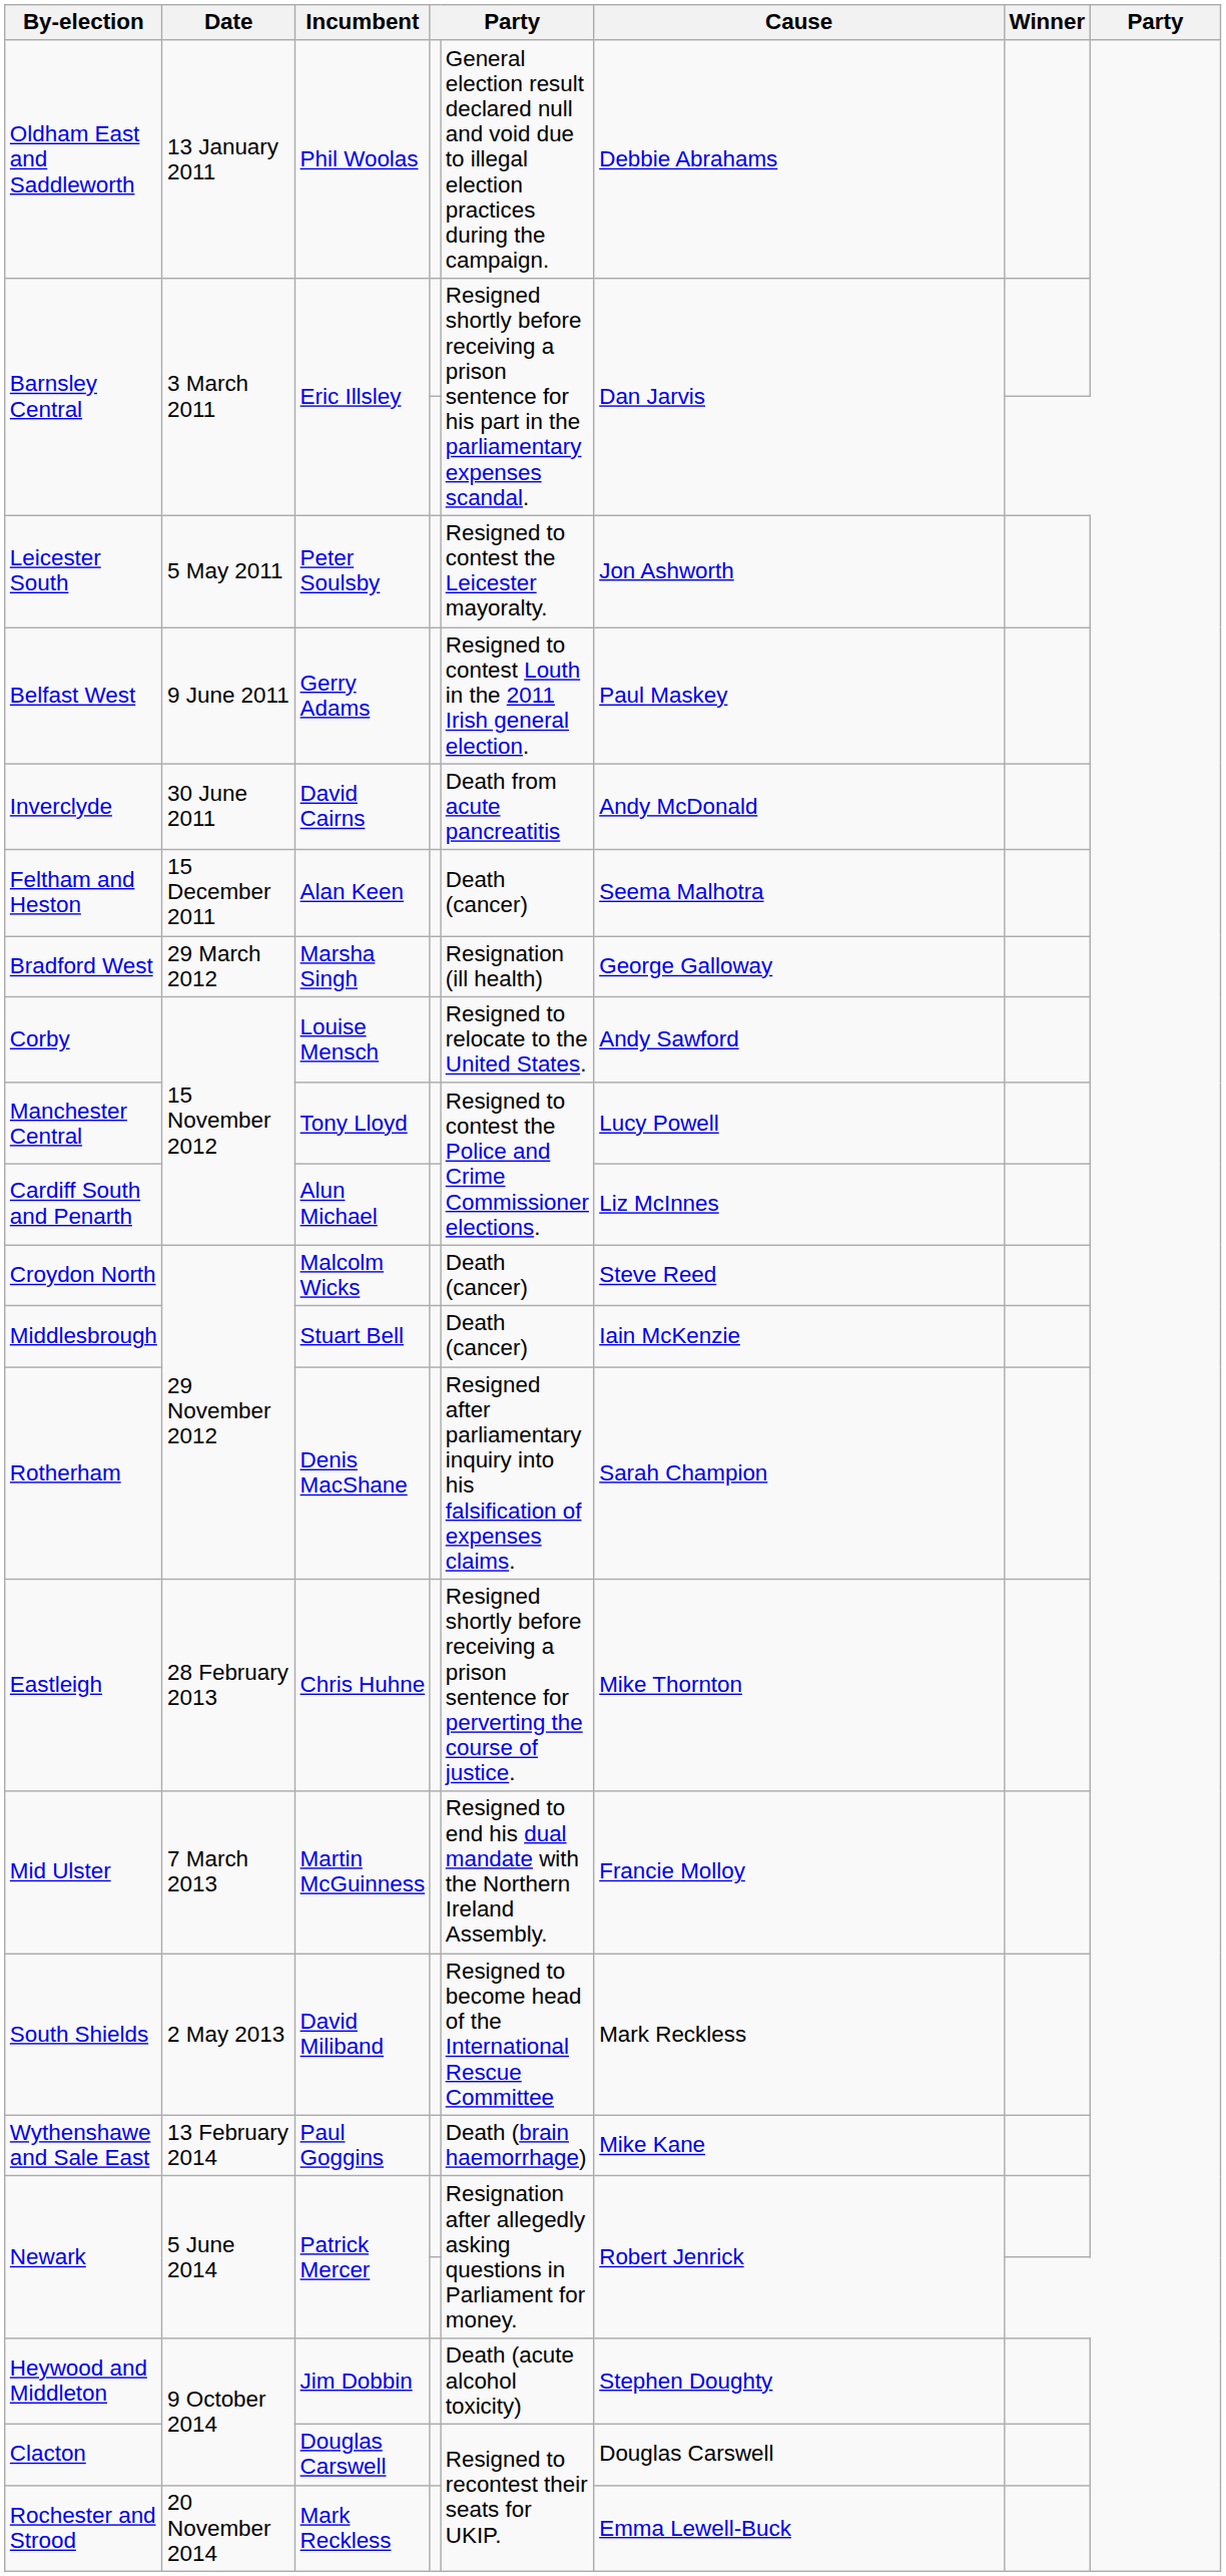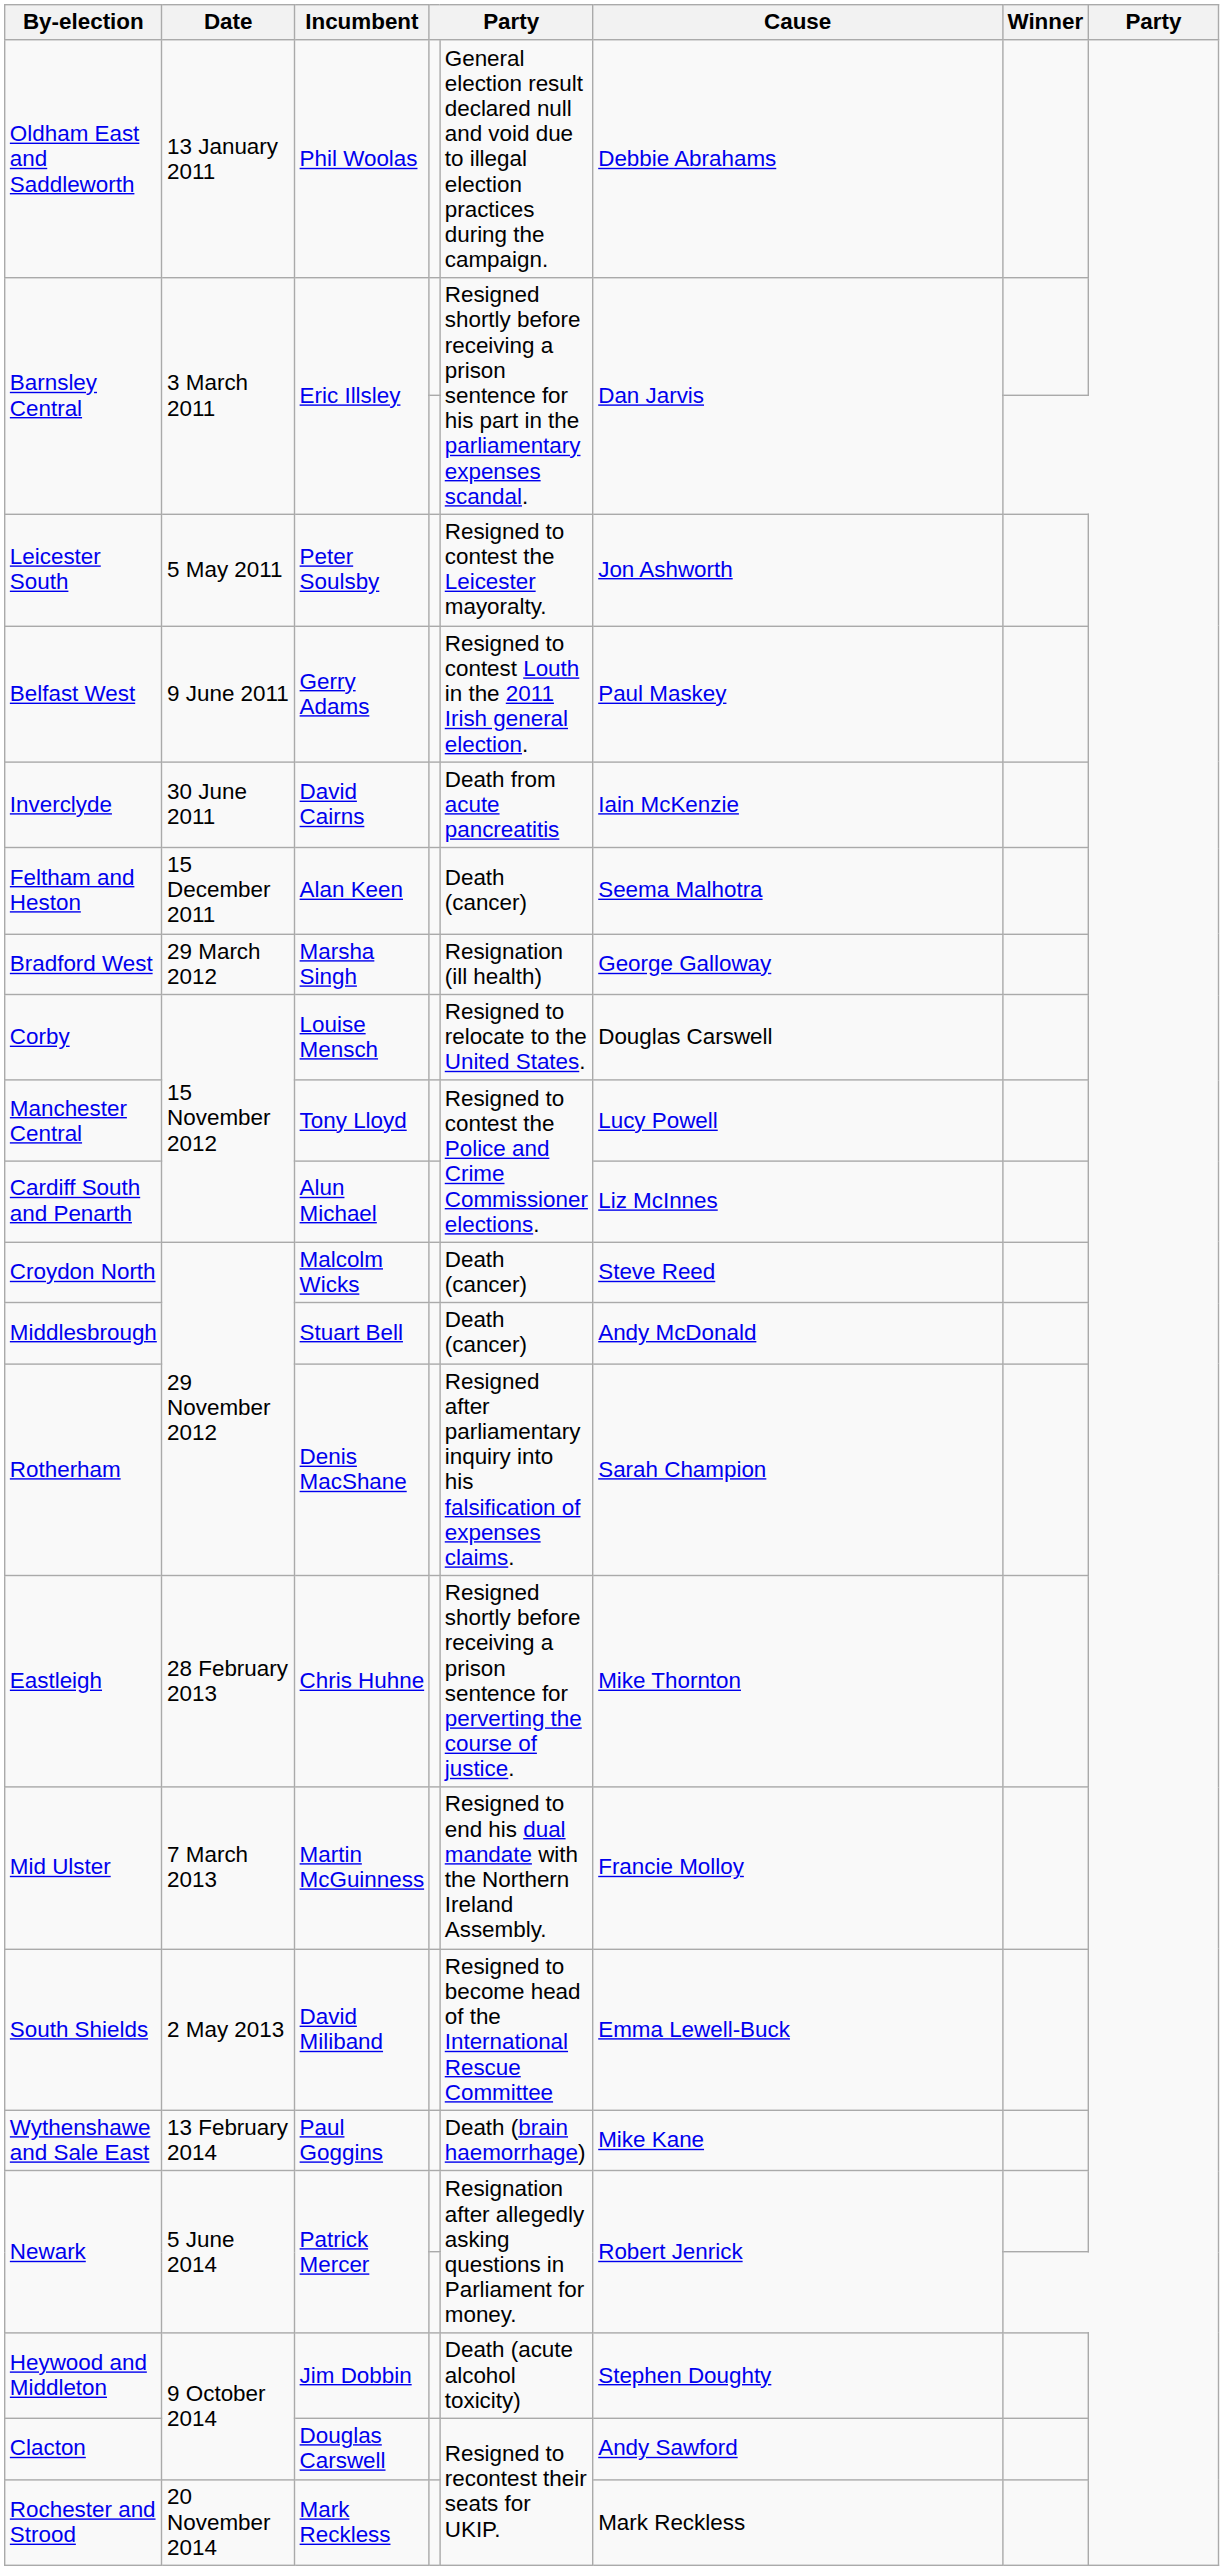 <table class="wikitable">
 <tr>
 <th>By-election</th>
 <th width="11%">Date</th>
 <th>Incumbent</th>
 <th colspan=2>Party</th>
 <th width="35%">Cause</th>
 <th>Winner</th>
 <th width="11%" colspan=2>Party</th>
 </tr>
 <tr>
 <td><a href='#'>Oldham East and Saddleworth</a></td>
 <td>13 January 2011</td>
 <td><a href='#'>Phil Woolas</a></td>
 <td></td>
 <td>General election result declared null and void due to illegal election practices during the campaign.</td>
 <td><a href='#'>Debbie Abrahams</a></td>
 <td></td>
 </tr>
 <tr>
 <td rowspan=2><a href='#'>Barnsley Central</a></td>
 <td rowspan=2>3 March 2011</td>
 <td rowspan=2><a href='#'>Eric Illsley</a></td>
 <td></td>
 <td rowspan=2>Resigned shortly before receiving a prison sentence for his part in the <a href='#'>parliamentary expenses scandal</a>.</td>
 <td rowspan=2><a href='#'>Dan Jarvis</a></td>
 <td></td>
 </tr>
 <tr>
 <td></td>
 </tr>
 <tr>
 <td><a href='#'>Leicester South</a></td>
 <td>5 May 2011</td>
 <td><a href='#'>Peter Soulsby</a></td>
 <td></td>
 <td>Resigned to contest the <a href='#'>Leicester</a> mayoralty.</td>
 <td><a href='#'>Jon Ashworth</a></td>
 <td></td>
 </tr>
 <tr>
 <td><a href='#'>Belfast West</a></td>
 <td>9 June 2011</td>
 <td><a href='#'>Gerry Adams</a></td>
 <td></td>
 <td>Resigned to contest <a href='#'>Louth</a> in the <a href='#'>2011 Irish general election</a>.</td>
 <td><a href='#'>Paul Maskey</a></td>
 <td></td>
 </tr>
 <tr>
 <td><a href='#'>Inverclyde</a></td>
 <td>30 June 2011</td>
 <td><a href='#'>David Cairns</a></td>
 <td></td>
 <td>Death from <a href='#'>acute pancreatitis</a></td>
-<td><a href='#'>Andy McDonald</a></td>
+<td><a href='#'>Iain McKenzie</a></td>
 <td></td>
 </tr>
 <tr>
 <td><a href='#'>Feltham and Heston</a></td>
 <td>15 December 2011</td>
 <td><a href='#'>Alan Keen</a></td>
 <td></td>
 <td>Death (cancer)</td>
 <td><a href='#'>Seema Malhotra</a></td>
 <td></td>
 </tr>
 <tr>
 <td><a href='#'>Bradford West</a></td>
 <td>29 March 2012</td>
 <td><a href='#'>Marsha Singh</a></td>
 <td></td>
 <td>Resignation (ill health)</td>
 <td><a href='#'>George Galloway</a></td>
 <td></td>
 </tr>
 <tr>
 <td><a href='#'>Corby</a></td>
 <td rowspan=3>15 November 2012</td>
 <td><a href='#'>Louise Mensch</a></td>
 <td></td>
 <td>Resigned to relocate to the <a href='#'>United States</a>.</td>
-<td><a href='#'>Andy Sawford</a></td>
+<td>Douglas Carswell</td>
 <td></td>
 </tr>
 <tr>
 <td><a href='#'>Manchester Central</a></td>
 <td><a href='#'>Tony Lloyd</a></td>
 <td></td>
 <td rowspan=2>Resigned to contest the <a href='#'>Police and Crime Commissioner elections</a>.</td>
 <td><a href='#'>Lucy Powell</a></td>
 <td></td>
 </tr>
 <tr>
 <td><a href='#'>Cardiff South and Penarth</a></td>
 <td><a href='#'>Alun Michael</a></td>
 <td></td>
 <td><a href='#'>Liz McInnes</a></td>
 <td></td>
 </tr>
 <tr>
 <td><a href='#'>Croydon North</a></td>
 <td rowspan=3>29 November 2012</td>
 <td><a href='#'>Malcolm Wicks</a></td>
 <td></td>
 <td>Death (cancer)</td>
 <td><a href='#'>Steve Reed</a></td>
 <td></td>
 </tr>
 <tr>
 <td><a href='#'>Middlesbrough</a></td>
 <td><a href='#'>Stuart Bell</a></td>
 <td></td>
 <td>Death (cancer)</td>
-<td><a href='#'>Iain McKenzie</a></td>
+<td><a href='#'>Andy McDonald</a></td>
 <td></td>
 </tr>
 <tr>
 <td><a href='#'>Rotherham</a></td>
 <td><a href='#'>Denis MacShane</a></td>
 <td></td>
 <td>Resigned after parliamentary inquiry into his <a href='#'>falsification of expenses claims</a>.</td>
 <td><a href='#'>Sarah Champion</a></td>
 <td></td>
 </tr>
 <tr>
 <td><a href='#'>Eastleigh</a></td>
 <td>28 February 2013</td>
 <td><a href='#'>Chris Huhne</a></td>
 <td></td>
 <td>Resigned shortly before receiving a prison sentence for <a href='#'>perverting the course of justice</a>.</td>
 <td><a href='#'>Mike Thornton</a></td>
 <td></td>
 </tr>
 <tr>
 <td><a href='#'>Mid Ulster</a></td>
 <td>7 March 2013</td>
 <td><a href='#'>Martin McGuinness</a></td>
 <td></td>
 <td>Resigned to end his <a href='#'>dual mandate</a> with the Northern Ireland Assembly.</td>
 <td><a href='#'>Francie Molloy</a></td>
 <td></td>
 </tr>
 <tr>
 <td><a href='#'>South Shields</a></td>
 <td>2 May 2013</td>
 <td><a href='#'>David Miliband</a></td>
 <td></td>
 <td>Resigned to become head of the <a href='#'>International Rescue Committee</a></td>
-<td>Mark Reckless</td>
+<td><a href='#'>Emma Lewell-Buck</a></td>
 <td></td>
 </tr>
 <tr>
 <td><a href='#'>Wythenshawe and Sale East</a></td>
 <td>13 February 2014</td>
 <td><a href='#'>Paul Goggins</a></td>
 <td></td>
 <td>Death (<a href='#'>brain haemorrhage</a>)</td>
 <td><a href='#'>Mike Kane</a></td>
 <td></td>
 </tr>
 <tr>
 <td rowspan=2><a href='#'>Newark</a></td>
 <td rowspan=2>5 June 2014</td>
 <td rowspan=2><a href='#'>Patrick Mercer</a></td>
 <td></td>
 <td rowspan=2>Resignation after allegedly asking questions in Parliament for money.</td>
 <td rowspan=2><a href='#'>Robert Jenrick</a></td>
 <td></td>
 </tr>
 <tr>
 <td></td>
 </tr>
 <tr>
 <td><a href='#'>Heywood and Middleton</a></td>
 <td rowspan=2>9 October 2014</td>
 <td><a href='#'>Jim Dobbin</a></td>
 <td></td>
 <td>Death (acute alcohol toxicity)</td>
 <td><a href='#'>Stephen Doughty</a></td>
 <td></td>
 </tr>
 <tr>
 <td><a href='#'>Clacton</a></td>
 <td><a href='#'>Douglas Carswell</a></td>
 <td></td>
 <td rowspan=2>Resigned to recontest their seats for UKIP.</td>
-<td>Douglas Carswell</td>
+<td><a href='#'>Andy Sawford</a></td>
 <td></td>
 </tr>
 <tr>
 <td><a href='#'>Rochester and Strood</a></td>
 <td>20 November 2014</td>
 <td><a href='#'>Mark Reckless</a></td>
 <td></td>
-<td><a href='#'>Emma Lewell-Buck</a></td>
+<td>Mark Reckless</td>
 <td></td>
 </tr>
 </table>
